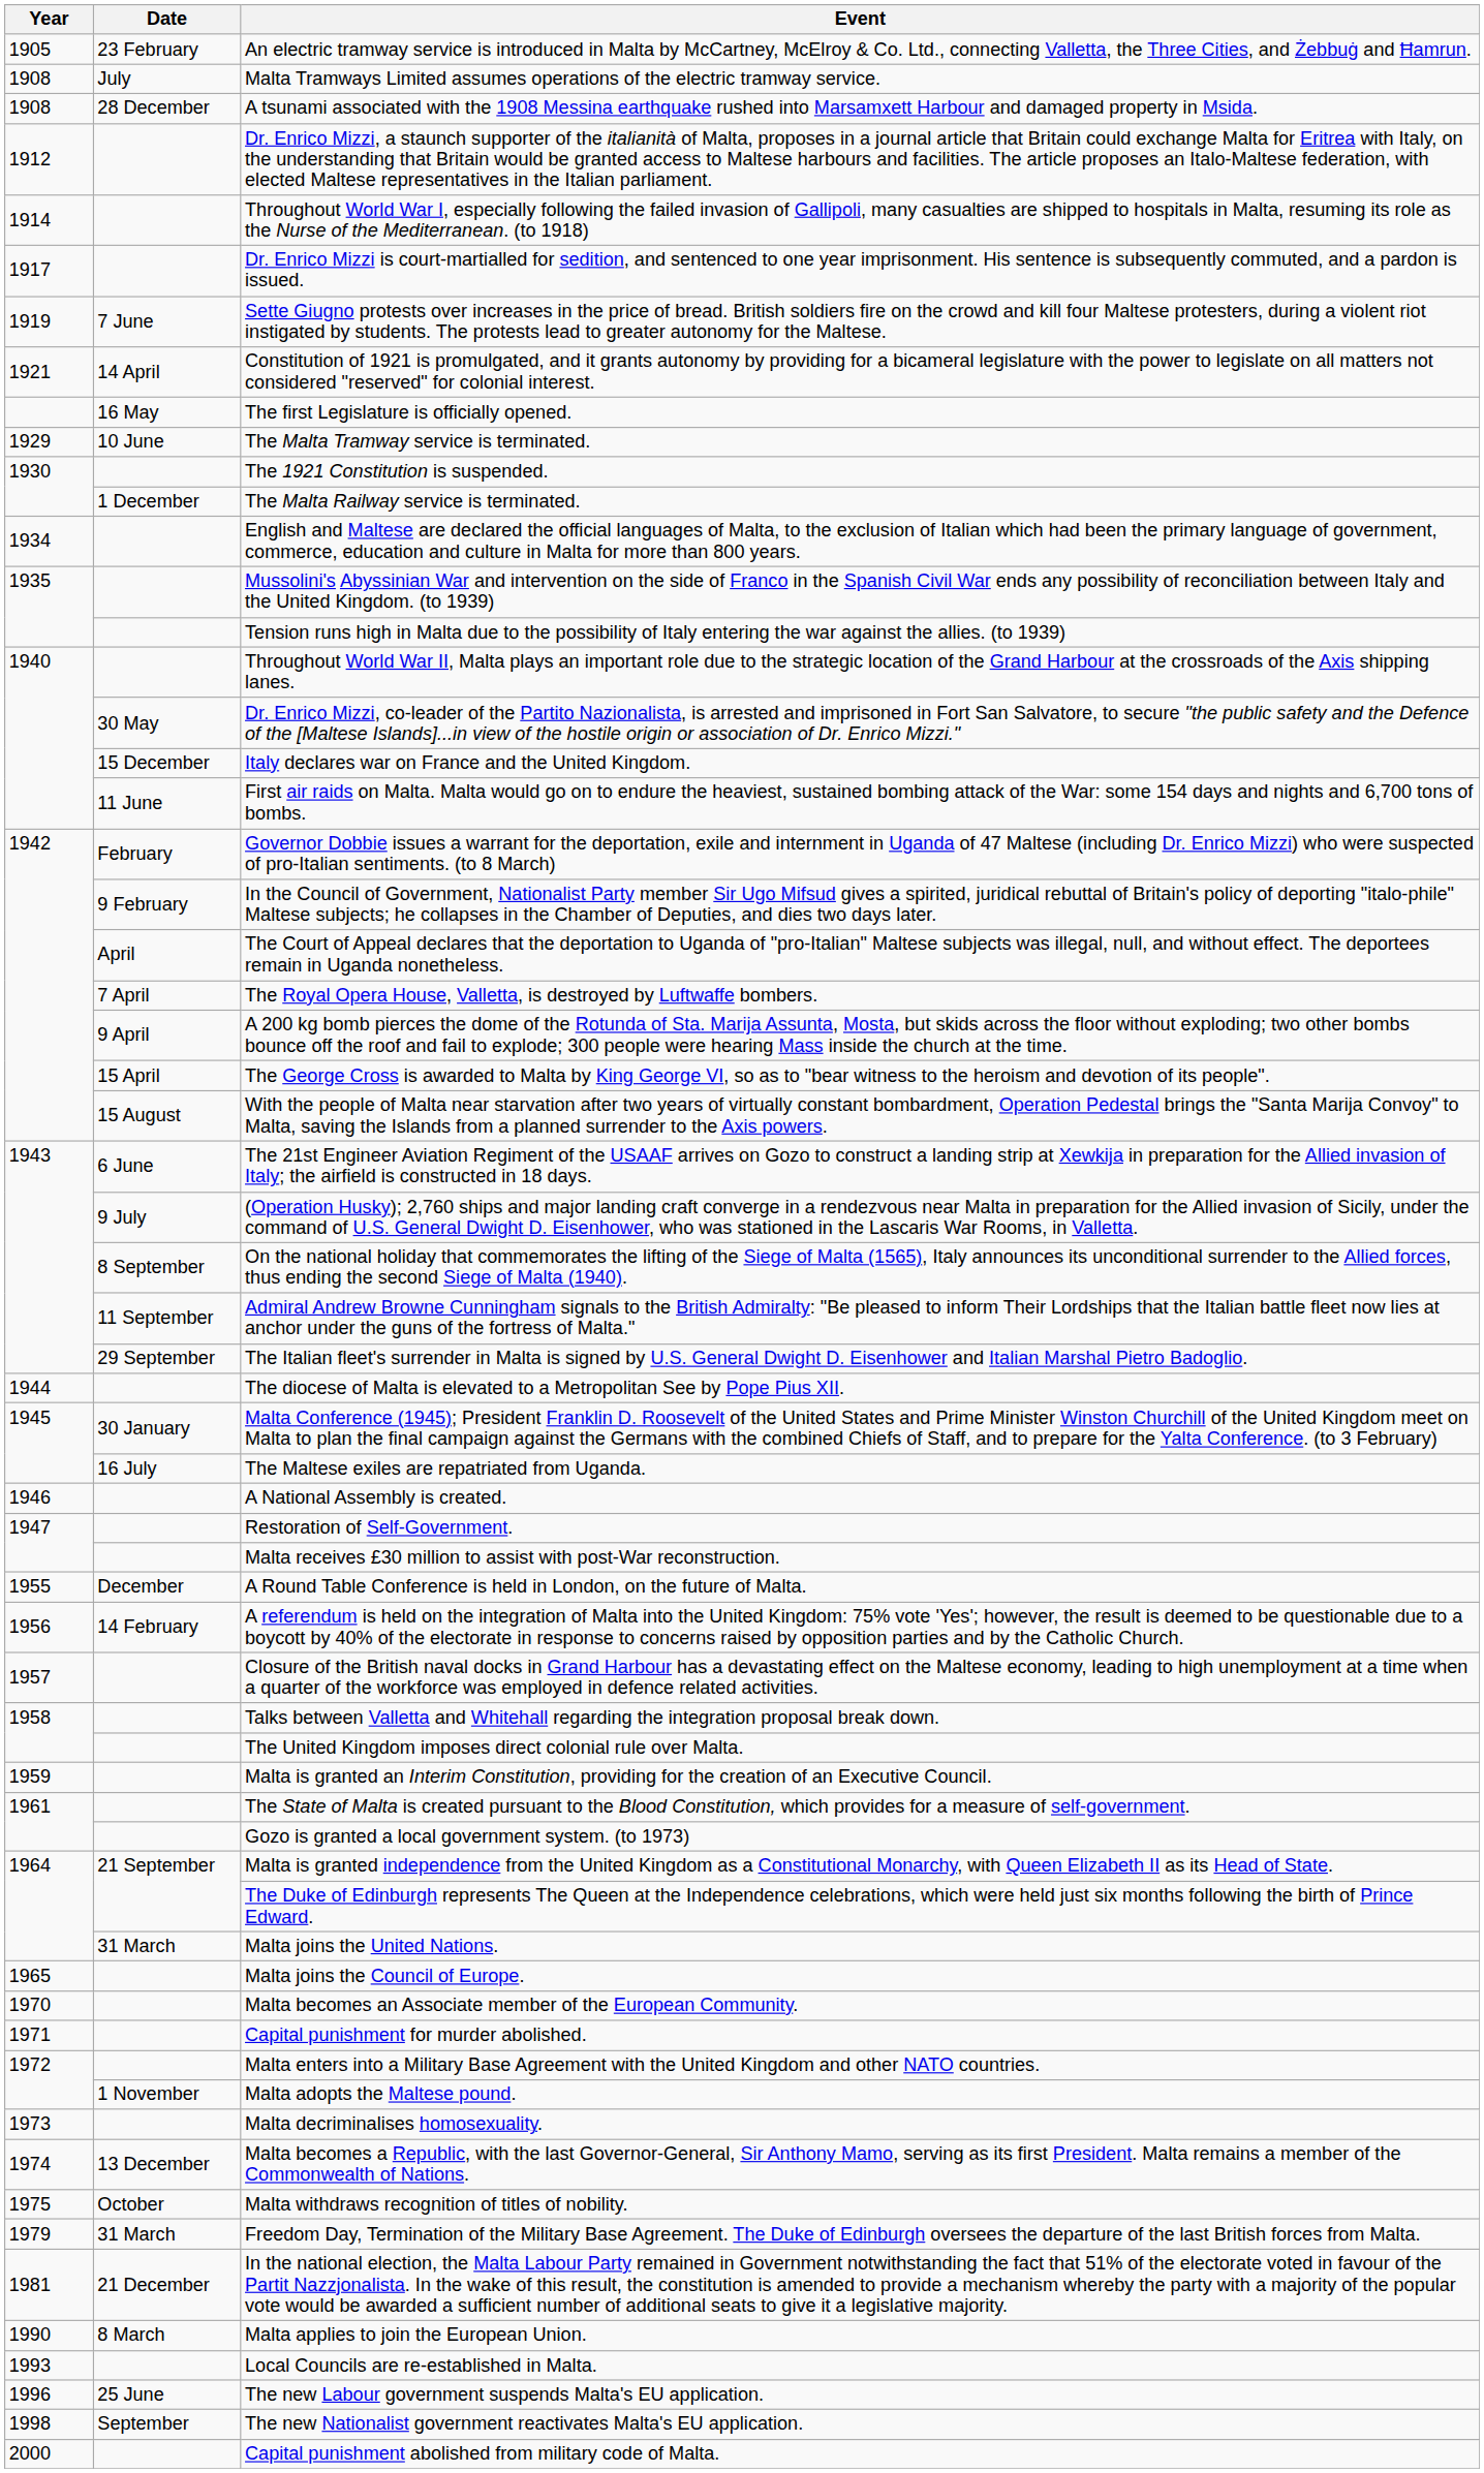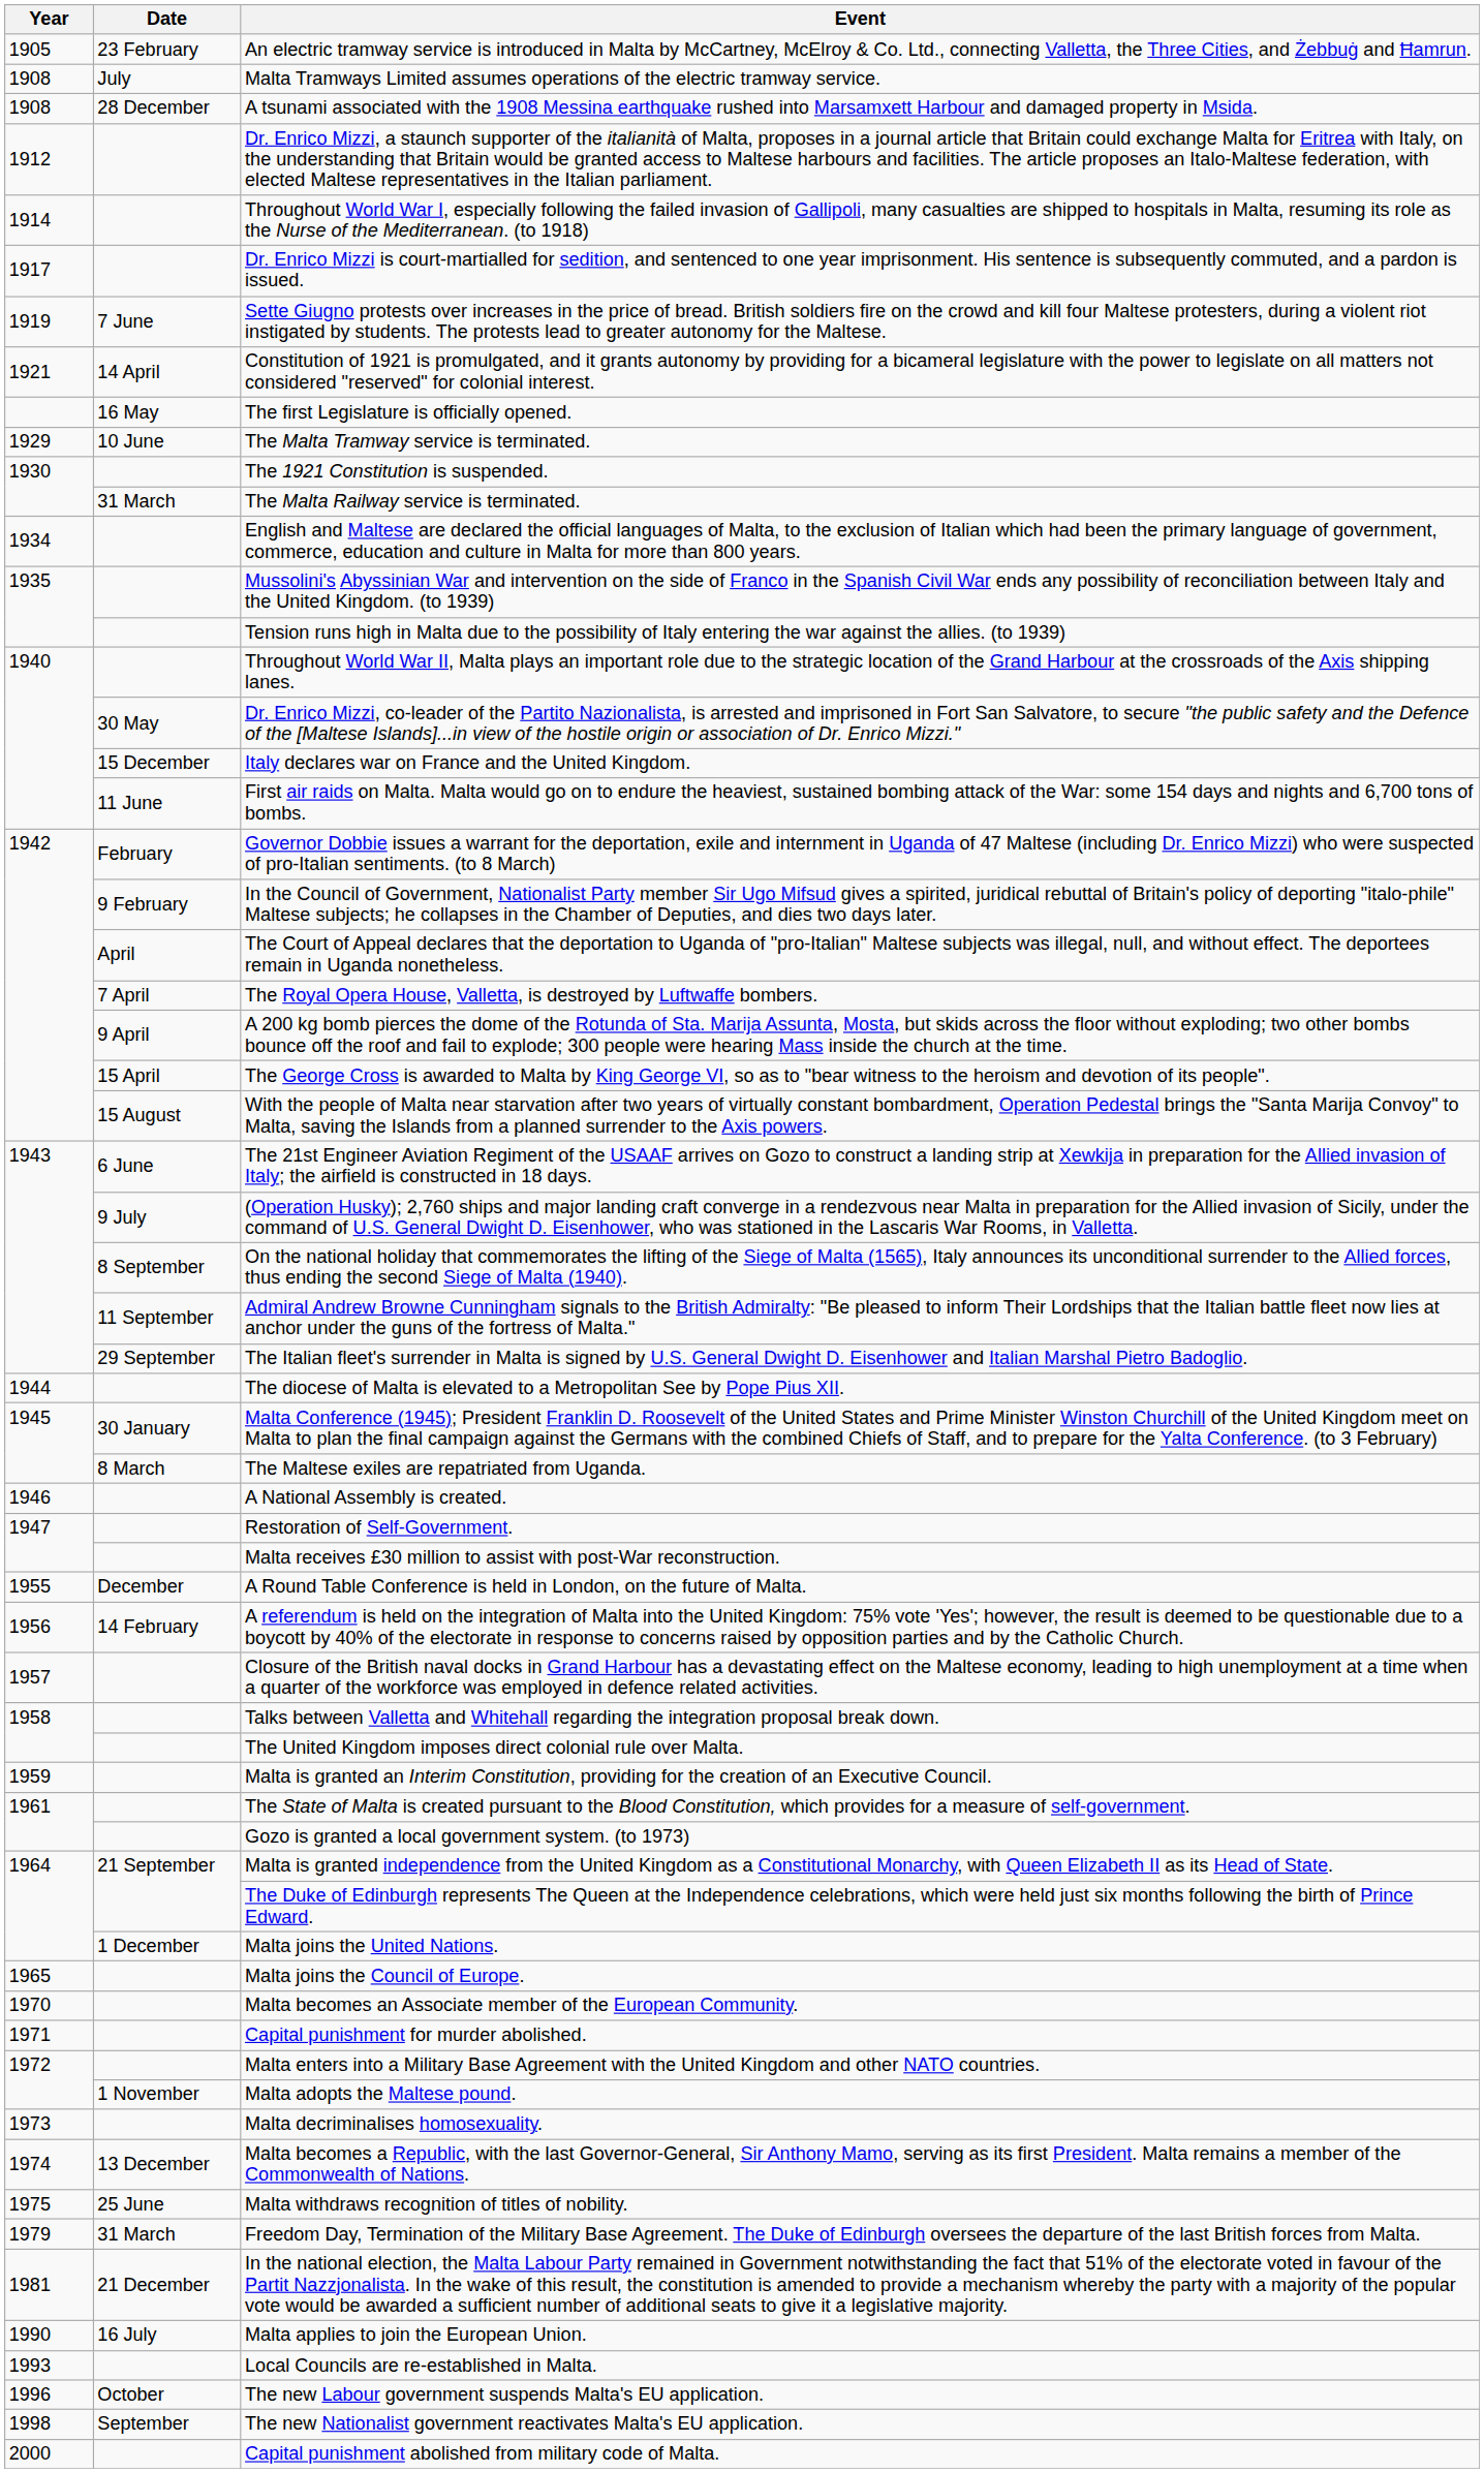 <table class="wikitable" width="100%">
 <tr>
 <th style="width:6%">Year</th>
 <th style="width:10%">Date</th>
 <th>Event</th>
 </tr>
 <tr>
 <td>1905</td>
 <td>23 February</td>
 <td>An electric tramway service is introduced in Malta by McCartney, McElroy & Co. Ltd., connecting <a href='#'>Valletta</a>, the <a href='#'>Three Cities</a>, and <a href='#'>Żebbuġ</a> and <a href='#'>Ħamrun</a>.</td>
 </tr>
 <tr>
 <td>1908</td>
 <td>July</td>
 <td>Malta Tramways Limited assumes operations of the electric tramway service.</td>
 </tr>
 <tr>
 <td>1908</td>
 <td>28 December</td>
 <td>A tsunami associated with the <a href='#'>1908 Messina earthquake</a> rushed into <a href='#'>Marsamxett Harbour</a> and damaged property in <a href='#'>Msida</a>.</td>
 </tr>
 <tr>
 <td>1912</td>
 <td></td>
 <td><a href='#'>Dr. Enrico Mizzi</a>, a staunch supporter of the <em>italianità</em> of Malta, proposes in a journal article that Britain could exchange Malta for <a href='#'>Eritrea</a> with Italy, on the understanding that Britain would be granted access to Maltese harbours and facilities.  The article proposes an Italo-Maltese federation, with elected Maltese representatives in the Italian parliament.</td>
 </tr>
 <tr>
 <td>1914</td>
 <td></td>
 <td>Throughout <a href='#'>World War I</a>, especially following the failed invasion of <a href='#'>Gallipoli</a>, many casualties are shipped to hospitals in Malta, resuming its role as the <em>Nurse of the Mediterranean</em>. (to 1918)</td>
 </tr>
 <tr>
 <td>1917</td>
 <td></td>
 <td><a href='#'>Dr. Enrico Mizzi</a> is court-martialled for <a href='#'>sedition</a>, and sentenced to one year imprisonment.  His sentence is subsequently commuted, and a pardon is issued.</td>
 </tr>
 <tr>
 <td>1919</td>
 <td>7 June</td>
 <td><a href='#'>Sette Giugno</a> protests over increases in the price of bread. British soldiers fire on the crowd and kill four Maltese protesters, during a violent riot instigated by students. The protests lead to greater autonomy for the Maltese.</td>
 </tr>
 <tr>
 <td>1921</td>
 <td>14 April</td>
 <td>Constitution of 1921 is promulgated, and it grants autonomy by providing for a bicameral legislature with the power to legislate on all matters not considered "reserved" for colonial interest.</td>
 </tr>
 <tr>
 <td></td>
 <td>16 May</td>
 <td>The first Legislature is officially opened.</td>
 </tr>
 <tr>
 <td>1929</td>
 <td>10 June</td>
 <td>The <em>Malta Tramway</em> service is terminated.</td>
 </tr>
 <tr>
 <td rowspan="2" valign="top">1930</td>
 <td></td>
 <td>The <em>1921 Constitution</em> is suspended.</td>
 </tr>
 <tr>
-<td>1 December</td>
+<td>31 March</td>
 <td>The <em>Malta Railway</em> service is terminated.</td>
 </tr>
 <tr>
 <td>1934</td>
 <td></td>
 <td>English and <a href='#'>Maltese</a> are declared the official languages of Malta, to the exclusion of Italian which had been the primary language of government, commerce, education and culture in Malta for more than 800 years.</td>
 </tr>
 <tr>
 <td rowspan="2" valign="top">1935</td>
 <td></td>
 <td><a href='#'>Mussolini's</a> <a href='#'>Abyssinian War</a> and intervention on the side of <a href='#'>Franco</a> in the <a href='#'>Spanish Civil War</a> ends any possibility of reconciliation between Italy and the United Kingdom. (to 1939)</td>
 </tr>
 <tr>
 <td></td>
 <td>Tension runs high in Malta due to the possibility of Italy entering the war against the allies. (to 1939)</td>
 </tr>
 <tr>
 <td rowspan="4" valign="top">1940</td>
 <td></td>
 <td>Throughout <a href='#'>World War II</a>, Malta plays an important role due to the strategic location of the <a href='#'>Grand Harbour</a> at the crossroads of the <a href='#'>Axis</a> shipping lanes.</td>
 </tr>
 <tr>
 <td>30 May</td>
 <td><a href='#'>Dr. Enrico Mizzi</a>, co-leader of the <a href='#'>Partito Nazionalista</a>, is arrested and imprisoned in Fort San Salvatore, to secure <em>"the public safety and the Defence of the [Maltese Islands]...in view of the hostile origin or association of Dr. Enrico Mizzi."</em></td>
 </tr>
 <tr>
 <td>15 December</td>
 <td><a href='#'>Italy</a> declares war on France and the United Kingdom.</td>
 </tr>
 <tr>
 <td>11 June</td>
 <td>First <a href='#'>air raids</a> on Malta.  Malta would go on to endure the heaviest, sustained bombing attack of the War: some 154 days and nights and 6,700 tons of bombs.</td>
 </tr>
 <tr>
 <td rowspan="7" valign="top">1942</td>
 <td>February</td>
 <td><a href='#'>Governor Dobbie</a> issues a warrant for the deportation, exile and internment in <a href='#'>Uganda</a> of 47 Maltese (including <a href='#'>Dr. Enrico Mizzi</a>) who were suspected of pro-Italian sentiments. (to 8 March)</td>
 </tr>
 <tr>
 <td>9 February</td>
 <td>In the Council of Government, <a href='#'>Nationalist Party</a> member <a href='#'>Sir Ugo Mifsud</a> gives a spirited, juridical rebuttal of Britain's policy of deporting "italo-phile" Maltese subjects; he collapses in the Chamber of Deputies, and dies two days later.</td>
 </tr>
 <tr>
 <td>April</td>
 <td>The Court of Appeal declares that the deportation to Uganda of "pro-Italian" Maltese subjects was illegal, null, and without effect.  The deportees remain in Uganda nonetheless.</td>
 </tr>
 <tr>
 <td>7 April</td>
 <td>The <a href='#'>Royal Opera House</a>, <a href='#'>Valletta</a>, is destroyed by <a href='#'>Luftwaffe</a> bombers.</td>
 </tr>
 <tr>
 <td>9 April</td>
 <td>A 200 kg bomb pierces the dome of the <a href='#'>Rotunda of Sta. Marija Assunta</a>, <a href='#'>Mosta</a>, but skids across the floor without exploding; two other bombs bounce off the roof and fail to explode; 300 people were hearing <a href='#'>Mass</a> inside the church at the time.</td>
 </tr>
 <tr>
 <td>15 April</td>
 <td>The <a href='#'>George Cross</a> is awarded to Malta by <a href='#'>King George VI</a>, so as to "bear witness to the heroism and devotion of its people".</td>
 </tr>
 <tr>
 <td>15 August</td>
 <td>With the people of Malta near starvation after two years of virtually constant bombardment, <a href='#'>Operation Pedestal</a> brings the "Santa Marija Convoy" to Malta, saving the Islands from a planned surrender to the <a href='#'>Axis powers</a>.</td>
 </tr>
 <tr>
 <td rowspan="5" valign="top">1943</td>
 <td>6 June</td>
 <td>The 21st Engineer Aviation Regiment of the <a href='#'>USAAF</a> arrives on Gozo to construct a landing strip at <a href='#'>Xewkija</a> in preparation for the <a href='#'>Allied invasion of Italy</a>; the airfield is constructed in 18 days.</td>
 </tr>
 <tr>
 <td>9 July</td>
 <td>(<a href='#'>Operation Husky</a>); 2,760 ships and major landing craft converge in a rendezvous near Malta in preparation for the Allied invasion of Sicily, under the command of <a href='#'>U.S. General Dwight D. Eisenhower</a>, who was stationed in the Lascaris War Rooms, in <a href='#'>Valletta</a>.</td>
 </tr>
 <tr>
 <td>8 September</td>
 <td>On the national holiday that commemorates the lifting of the <a href='#'>Siege of Malta (1565)</a>, Italy announces its unconditional surrender to the <a href='#'>Allied forces</a>, thus ending the second <a href='#'>Siege of Malta (1940)</a>.</td>
 </tr>
 <tr>
 <td>11 September</td>
 <td><a href='#'>Admiral Andrew Browne Cunningham</a> signals to the <a href='#'>British Admiralty</a>: "Be pleased to inform Their Lordships that the Italian battle fleet now lies at anchor under the guns of the fortress of Malta."</td>
 </tr>
 <tr>
 <td>29 September</td>
 <td>The Italian fleet's surrender in Malta is signed by <a href='#'>U.S. General Dwight D. Eisenhower</a> and <a href='#'>Italian Marshal Pietro Badoglio</a>.</td>
 </tr>
 <tr>
 <td>1944</td>
 <td></td>
 <td>The diocese of Malta is elevated to a Metropolitan See by <a href='#'>Pope Pius XII</a>.</td>
 </tr>
 <tr>
 <td rowspan="2" valign="top">1945</td>
 <td>30 January</td>
 <td><a href='#'>Malta Conference (1945)</a>; President <a href='#'>Franklin D. Roosevelt</a> of the United States and Prime Minister <a href='#'>Winston Churchill</a> of the United Kingdom meet on Malta to plan the final campaign against the Germans with the combined Chiefs of Staff, and to prepare for the <a href='#'>Yalta Conference</a>. (to 3 February)</td>
 </tr>
 <tr>
-<td>16 July</td>
+<td>8 March</td>
 <td>The Maltese exiles are repatriated from Uganda.</td>
 </tr>
 <tr>
 <td>1946</td>
 <td></td>
 <td>A National Assembly is created.</td>
 </tr>
 <tr>
 <td rowspan="2" valign="top">1947</td>
 <td></td>
 <td>Restoration of <a href='#'>Self-Government</a>.</td>
 </tr>
 <tr>
 <td></td>
 <td>Malta receives £30 million to assist with post-War reconstruction.</td>
 </tr>
 <tr>
 <td>1955</td>
 <td>December</td>
 <td>A Round Table Conference is held in London, on the future of Malta.</td>
 </tr>
 <tr>
 <td>1956</td>
 <td>14 February</td>
 <td>A <a href='#'>referendum</a> is held on the integration of Malta into the United Kingdom: 75% vote 'Yes'; however, the result is deemed to be questionable due to a boycott by 40% of the electorate in response to concerns raised by opposition parties and by the Catholic Church.</td>
 </tr>
 <tr>
 <td>1957</td>
 <td></td>
 <td>Closure of the British naval docks in <a href='#'>Grand Harbour</a> has a devastating effect on the Maltese economy, leading to high unemployment at a time when a quarter of the workforce was employed in defence related activities.</td>
 </tr>
 <tr>
 <td rowspan="2" valign="top">1958</td>
 <td></td>
 <td>Talks between <a href='#'>Valletta</a> and <a href='#'>Whitehall</a> regarding the integration proposal break down.</td>
 </tr>
 <tr>
 <td></td>
 <td>The United Kingdom imposes direct colonial rule over Malta.</td>
 </tr>
 <tr>
 <td>1959</td>
 <td></td>
 <td>Malta is granted an <em>Interim Constitution</em>, providing for the creation of an Executive Council.</td>
 </tr>
 <tr>
 <td rowspan="2" valign="top">1961</td>
 <td></td>
 <td>The <em>State of Malta</em> is created pursuant to the <em>Blood Constitution,</em> which provides for a measure of <a href='#'>self-government</a>.</td>
 </tr>
 <tr>
 <td></td>
 <td>Gozo is granted a local government system. (to 1973)</td>
 </tr>
 <tr>
 <td rowspan="3" valign="top">1964</td>
 <td rowspan="2" valign="top">21 September</td>
 <td>Malta is granted <a href='#'>independence</a> from the United Kingdom as a <a href='#'>Constitutional Monarchy</a>, with <a href='#'>Queen Elizabeth II</a> as its <a href='#'>Head of State</a>.</td>
 </tr>
 <tr>
 <td><a href='#'>The Duke of Edinburgh</a> represents The Queen at the Independence celebrations, which were held just six months following the birth of <a href='#'>Prince Edward</a>.</td>
 </tr>
 <tr>
-<td>31 March</td>
+<td>1 December</td>
 <td>Malta joins the <a href='#'>United Nations</a>.</td>
 </tr>
 <tr>
 <td>1965</td>
 <td></td>
 <td>Malta joins the <a href='#'>Council of Europe</a>.</td>
 </tr>
 <tr>
 <td>1970</td>
 <td></td>
 <td>Malta becomes an Associate member of the <a href='#'>European Community</a>.</td>
 </tr>
 <tr>
 <td>1971</td>
 <td></td>
 <td><a href='#'>Capital punishment</a> for murder abolished.</td>
 </tr>
 <tr>
 <td rowspan="2" valign="top">1972</td>
 <td></td>
 <td>Malta enters into a Military Base Agreement with the United Kingdom and other <a href='#'>NATO</a> countries.</td>
 </tr>
 <tr>
 <td>1 November</td>
 <td>Malta adopts the <a href='#'>Maltese pound</a>.</td>
 </tr>
 <tr>
 <td>1973</td>
 <td></td>
 <td>Malta decriminalises <a href='#'>homosexuality</a>.</td>
 </tr>
 <tr>
 <td>1974</td>
 <td>13 December</td>
 <td>Malta becomes a <a href='#'>Republic</a>, with the last Governor-General, <a href='#'>Sir Anthony Mamo</a>, serving as its first <a href='#'>President</a>.  Malta remains a member of the <a href='#'>Commonwealth of Nations</a>.</td>
 </tr>
 <tr>
 <td>1975</td>
-<td>October</td>
+<td>25 June</td>
 <td>Malta withdraws recognition of titles of nobility.</td>
 </tr>
 <tr>
 <td>1979</td>
 <td>31 March</td>
 <td>Freedom Day, Termination of the Military Base Agreement.  <a href='#'>The Duke of Edinburgh</a> oversees the departure of the last British forces from Malta.</td>
 </tr>
 <tr>
 <td>1981</td>
 <td>21 December</td>
 <td>In the national election, the <a href='#'>Malta Labour Party</a> remained in Government notwithstanding the fact that 51% of the electorate voted in favour of the <a href='#'>Partit Nazzjonalista</a>.  In the wake of this result, the constitution is amended to provide a mechanism whereby the party with a majority of the popular vote would be awarded a sufficient number of additional seats to give it a legislative majority.</td>
 </tr>
 <tr>
 <td>1990</td>
-<td>8 March</td>
+<td>16 July</td>
 <td>Malta applies to join the European Union.</td>
 </tr>
 <tr>
 <td>1993</td>
 <td></td>
 <td>Local Councils are re-established in Malta.</td>
 </tr>
 <tr>
 <td>1996</td>
-<td>25 June</td>
+<td>October</td>
 <td>The new <a href='#'>Labour</a> government suspends Malta's EU application.</td>
 </tr>
 <tr>
 <td>1998</td>
 <td>September</td>
 <td>The new <a href='#'>Nationalist</a> government reactivates Malta's EU application.</td>
 </tr>
 <tr>
 <td>2000</td>
 <td></td>
 <td><a href='#'>Capital punishment</a> abolished from military code of Malta.</td>
 </tr>
 </table>
